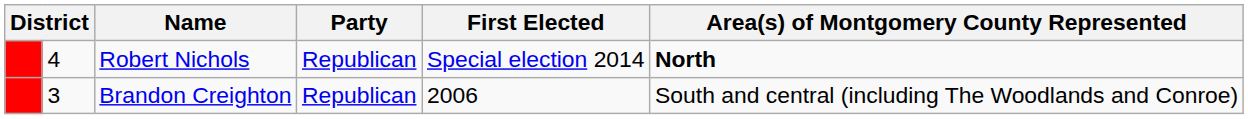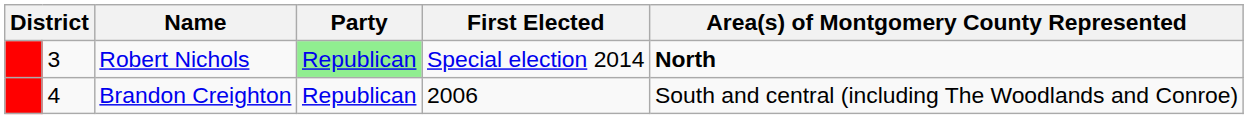 <table class="wikitable">
 <tr>
 <th colspan="2" align="center" valign="bottom"><strong>District</strong></th>
 <th align="center" valign="bottom"><strong>Name</strong></th>
 <th align="center" valign="bottom"><strong>Party</strong></th>
 <th align="center" valign="bottom"><strong>First Elected</strong></th>
 <th align="center" valign="bottom"><strong>Area(s) of Montgomery County Represented</strong></th>
 </tr>
 <tr>
 <td bgcolor="red"> </td>
-<td>4</td>
+<td>3</td>
 <td><a href='#'>Robert Nichols</a></td>
-<td><a href='#'>Republican</a></td>
+<td style="background: lightgreen;"><a href='#'>Republican</a></td>
 <td><a href='#'>Special election</a> 2014</td>
 <td><strong>North</strong></td>
 </tr>
 <tr>
 <td bgcolor="red"> </td>
-<td>3</td>
+<td>4</td>
 <td><a href='#'>Brandon Creighton</a></td>
 <td><a href='#'>Republican</a></td>
 <td>2006</td>
 <td>South and central (including The Woodlands and Conroe)</td>
 </tr>
 </table>
